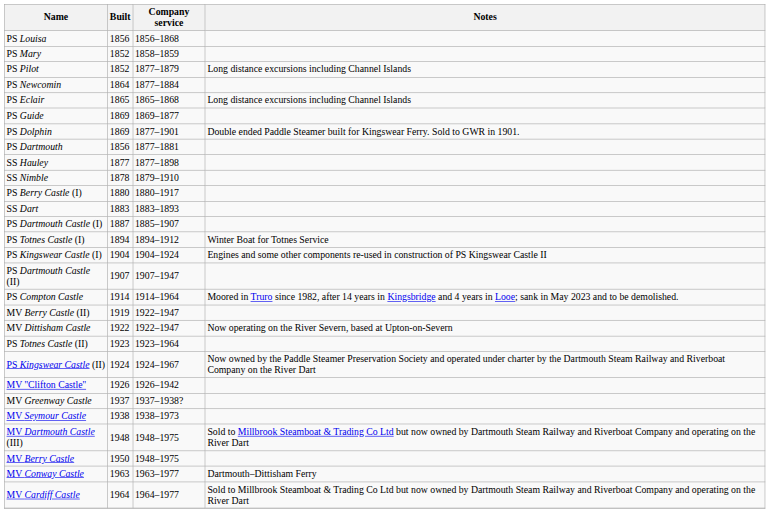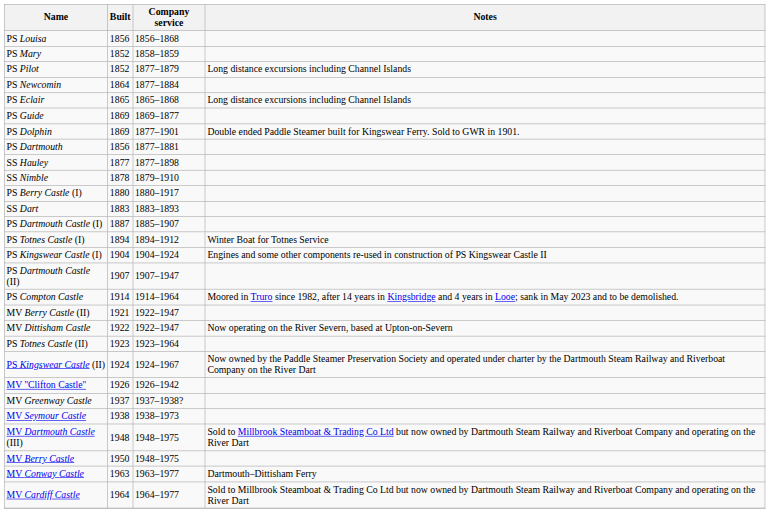 <table class="wikitable">
 <tr>
 <th>Name</th>
 <th>Built</th>
 <th>Company service</th>
 <th>Notes</th>
 </tr>
 <tr>
 <td>PS <em>Louisa</em></td>
 <td>1856</td>
 <td>1856–1868</td>
 <td></td>
 </tr>
 <tr>
 <td>PS <em>Mary</em></td>
 <td>1852</td>
 <td>1858–1859</td>
 <td></td>
 </tr>
 <tr>
 <td>PS <em>Pilot</em></td>
 <td>1852</td>
 <td>1877–1879</td>
 <td>Long distance excursions including Channel Islands</td>
 </tr>
 <tr>
 <td>PS <em>Newcomin</em></td>
 <td>1864</td>
 <td>1877–1884</td>
 <td></td>
 </tr>
 <tr>
 <td>PS <em>Eclair</em></td>
 <td>1865</td>
 <td>1865–1868</td>
 <td>Long distance excursions including Channel Islands</td>
 </tr>
 <tr>
 <td>PS <em>Guide</em></td>
 <td>1869</td>
 <td>1869–1877</td>
 <td></td>
 </tr>
 <tr>
 <td>PS <em>Dolphin</em></td>
 <td>1869</td>
 <td>1877–1901</td>
 <td>Double ended Paddle Steamer built for Kingswear Ferry. Sold to GWR in 1901.</td>
 </tr>
 <tr>
 <td>PS <em>Dartmouth</em></td>
 <td>1856</td>
 <td>1877–1881</td>
 <td></td>
 </tr>
 <tr>
 <td>SS <em>Hauley</em></td>
 <td>1877</td>
 <td>1877–1898</td>
 <td></td>
 </tr>
 <tr>
 <td>SS <em>Nimble</em></td>
 <td>1878</td>
 <td>1879–1910</td>
 <td></td>
 </tr>
 <tr>
 <td>PS <em>Berry Castle</em> (I)</td>
 <td>1880</td>
 <td>1880–1917</td>
 <td></td>
 </tr>
 <tr>
 <td>SS <em>Dart</em></td>
 <td>1883</td>
 <td>1883–1893</td>
 <td></td>
 </tr>
 <tr>
 <td>PS <em>Dartmouth Castle</em> (I)</td>
 <td>1887</td>
 <td>1885–1907</td>
 <td></td>
 </tr>
 <tr>
 <td>PS <em>Totnes Castle</em> (I)</td>
 <td>1894</td>
 <td>1894–1912</td>
 <td>Winter Boat for Totnes Service</td>
 </tr>
 <tr>
 <td>PS <em>Kingswear Castle</em> (I)</td>
 <td>1904</td>
 <td>1904–1924</td>
 <td>Engines and some other components re-used in construction of PS Kingswear Castle II</td>
 </tr>
 <tr>
 <td>PS <em>Dartmouth Castle</em> (II)</td>
 <td>1907</td>
 <td>1907–1947</td>
 <td></td>
 </tr>
 <tr>
 <td>PS <em>Compton Castle</em></td>
 <td>1914</td>
 <td>1914–1964</td>
 <td>Moored in <a href='#'>Truro</a> since 1982, after 14 years in <a href='#'>Kingsbridge</a> and 4 years in <a href='#'>Looe</a>; sank in May 2023 and to be demolished.</td>
 </tr>
 <tr>
 <td>MV <em>Berry Castle</em> (II)</td>
-<td>1919</td>
+<td>1921</td>
 <td>1922–1947</td>
 <td></td>
 </tr>
 <tr>
 <td>MV <em>Dittisham Castle</em></td>
 <td>1922</td>
 <td>1922–1947</td>
 <td>Now operating on the River Severn, based at Upton-on-Severn</td>
 </tr>
 <tr>
 <td>PS <em>Totnes Castle</em> (II)</td>
 <td>1923</td>
 <td>1923–1964</td>
 <td></td>
 </tr>
 <tr>
 <td><a href='#'>PS <em>Kingswear Castle</em></a> (II)</td>
 <td>1924</td>
 <td>1924–1967</td>
 <td>Now owned by the Paddle Steamer Preservation Society and operated under charter by the Dartmouth Steam Railway and Riverboat Company on the River Dart</td>
 </tr>
 <tr>
 <td><a href='#'>MV ''Clifton Castle''</a></td>
 <td>1926</td>
 <td>1926–1942</td>
 <td></td>
 </tr>
 <tr>
 <td>MV <em>Greenway Castle</em></td>
 <td>1937</td>
 <td>1937–1938?</td>
 <td></td>
 </tr>
 <tr>
 <td><a href='#'>MV <em>Seymour Castle</em></a></td>
 <td>1938</td>
 <td>1938–1973</td>
 <td></td>
 </tr>
 <tr>
 <td><a href='#'>MV <em>Dartmouth Castle</em></a> (III)</td>
 <td>1948</td>
 <td>1948–1975</td>
 <td>Sold to <a href='#'>Millbrook Steamboat & Trading Co Ltd</a> but now owned by Dartmouth Steam Railway and Riverboat Company and operating on the River Dart</td>
 </tr>
 <tr>
 <td><a href='#'>MV <em>Berry Castle</em></a></td>
 <td>1950</td>
 <td>1948–1975</td>
 <td></td>
 </tr>
 <tr>
 <td><a href='#'>MV <em>Conway Castle</em></a></td>
 <td>1963</td>
 <td>1963–1977</td>
 <td>Dartmouth–Dittisham Ferry</td>
 </tr>
 <tr>
 <td><a href='#'>MV <em>Cardiff Castle</em></a></td>
 <td>1964</td>
 <td>1964–1977</td>
 <td>Sold to Millbrook Steamboat & Trading Co Ltd but now owned by Dartmouth Steam Railway and Riverboat Company and operating on the River Dart</td>
 </tr>
 <tr>
 </tr>
 </table>
